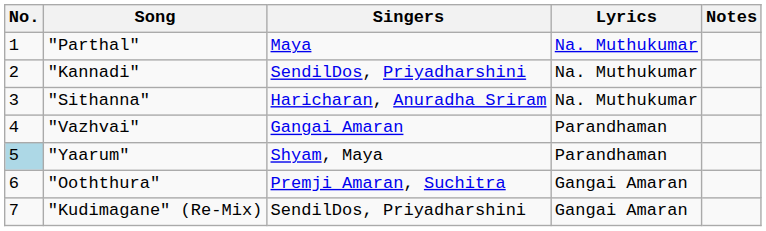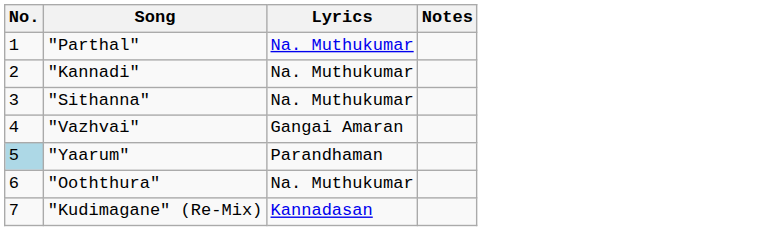 <table class="wikitable" style="font-size:95%;">
 <tr>
 <th>No.</th>
 <th>Song</th>
-<th>Singers</th>
 <th>Lyrics</th>
 <th>Notes</th>
 </tr>
 <tr>
 <td>1</td>
 <td>"Parthal"</td>
-<td><a href='#'>Maya</a></td>
 <td><a href='#'>Na. Muthukumar</a></td>
 <td></td>
 </tr>
 <tr>
 <td>2</td>
 <td>"Kannadi"</td>
-<td><a href='#'>SendilDos</a>, <a href='#'>Priyadharshini</a></td>
 <td>Na. Muthukumar</td>
 <td></td>
 </tr>
 <tr>
 <td>3</td>
 <td>"Sithanna"</td>
-<td><a href='#'>Haricharan</a>, <a href='#'>Anuradha Sriram</a></td>
 <td>Na. Muthukumar</td>
 <td></td>
 </tr>
 <tr>
 <td>4</td>
 <td>"Vazhvai"</td>
-<td><a href='#'>Gangai Amaran</a></td>
-<td>Parandhaman</td>
+<td>Gangai Amaran</td>
 <td></td>
 </tr>
 <tr>
 <td style="background: lightblue;">5</td>
 <td>"Yaarum"</td>
-<td><a href='#'>Shyam</a>, Maya</td>
 <td>Parandhaman</td>
 <td></td>
 </tr>
 <tr>
 <td>6</td>
 <td>"Ooththura"</td>
-<td><a href='#'>Premji Amaran</a>, <a href='#'>Suchitra</a></td>
-<td>Gangai Amaran</td>
+<td>Na. Muthukumar</td>
 <td></td>
 </tr>
 <tr>
 <td>7</td>
 <td>"Kudimagane" (Re-Mix)</td>
-<td>SendilDos, Priyadharshini</td>
-<td>Gangai Amaran</td>
+<td><a href='#'>Kannadasan</a></td>
 <td></td>
 </tr>
 </table>
